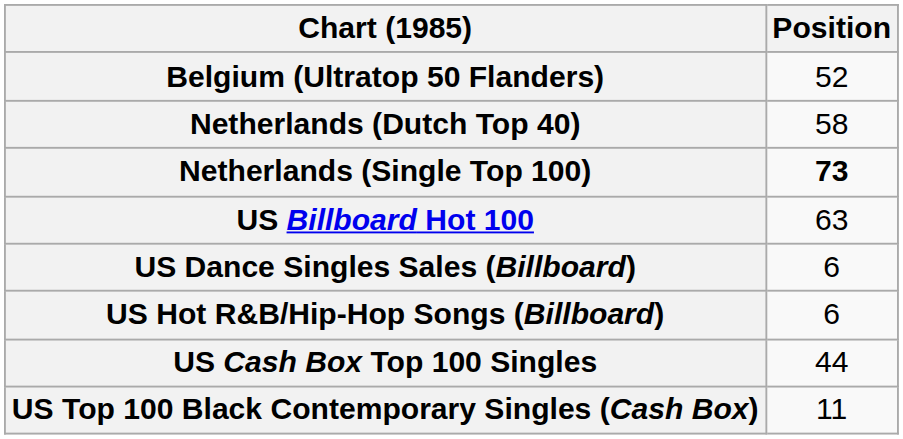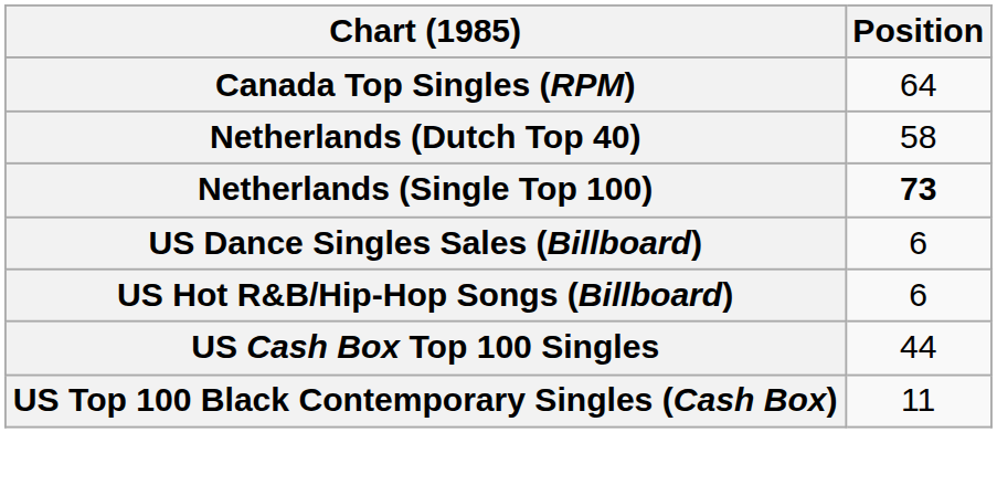 <table class="wikitable sortable plainrowheaders" style="text-align:center">
 <tr>
 <th scope="col">Chart (1985)</th>
 <th scope="col">Position</th>
 </tr>
 <tr>
-<th scope="row">Belgium (Ultratop 50 Flanders)</th>
-<td>52</td>
+<th scope="row">Canada Top Singles (<em>RPM</em>)</th>
+<td>64</td>
 </tr>
 <tr>
 <th scope="row">Netherlands (Dutch Top 40)</th>
 <td>58</td>
 </tr>
 <tr>
 <th scope="row">Netherlands (Single Top 100)</th>
 <td><strong>73</strong></td>
-</tr>
-<tr>
-<th scope="row">US <a href='#'><em>Billboard</em> Hot 100</a></th>
-<td>63</td>
 </tr>
 <tr>
 <th scope="row">US Dance Singles Sales (<em>Billboard</em>)</th>
 <td>6</td>
 </tr>
 <tr>
 <th scope="row">US Hot R&B/Hip-Hop Songs (<em>Billboard</em>)</th>
 <td>6</td>
 </tr>
 <tr>
 <th scope="row">US <em>Cash Box</em> Top 100 Singles</th>
 <td>44</td>
 </tr>
 <tr>
 <th scope="row">US Top 100 Black Contemporary Singles (<em>Cash Box</em>)</th>
 <td>11</td>
 </tr>
 </table>
